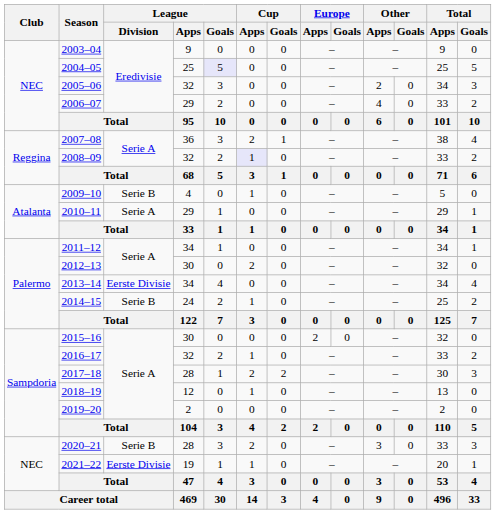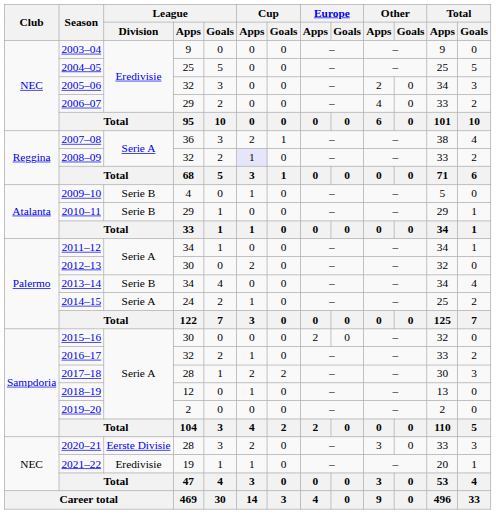 <table class="wikitable" style="text-align: center">
 <tr>
 <th rowspan="2">Club</th>
 <th rowspan="2">Season</th>
 <th colspan="3">League</th>
 <th colspan="2">Cup</th>
 <th colspan="2"><a href='#'>Europe</a></th>
 <th colspan="2">Other</th>
 <th colspan="2">Total</th>
 </tr>
 <tr>
 <th>Division</th>
 <th>Apps</th>
 <th>Goals</th>
 <th>Apps</th>
 <th>Goals</th>
 <th>Apps</th>
 <th>Goals</th>
 <th>Apps</th>
 <th>Goals</th>
 <th>Apps</th>
 <th>Goals</th>
 </tr>
 <tr>
 <td rowspan="5"><a href='#'>NEC</a></td>
 <td><a href='#'>2003–04</a></td>
 <td rowspan="4"><a href='#'>Eredivisie</a></td>
 <td>9</td>
 <td>0</td>
 <td>0</td>
 <td>0</td>
 <td colspan="2">–</td>
 <td colspan="2">–</td>
 <td>9</td>
 <td>0</td>
 </tr>
 <tr>
 <td><a href='#'>2004–05</a></td>
 <td>25</td>
-<td style="background: lavender;">5</td>
+<td>5</td>
 <td>0</td>
 <td>0</td>
 <td colspan="2">–</td>
 <td colspan="2">–</td>
 <td>25</td>
 <td>5</td>
 </tr>
 <tr>
 <td><a href='#'>2005–06</a></td>
 <td>32</td>
 <td>3</td>
 <td>0</td>
 <td>0</td>
 <td colspan="2">–</td>
 <td>2</td>
 <td>0</td>
 <td>34</td>
 <td>3</td>
 </tr>
 <tr>
 <td><a href='#'>2006–07</a></td>
 <td>29</td>
 <td>2</td>
 <td>0</td>
 <td>0</td>
 <td colspan="2">–</td>
 <td>4</td>
 <td>0</td>
 <td>33</td>
 <td>2</td>
 </tr>
 <tr>
 <th colspan="2">Total</th>
 <th>95</th>
 <th>10</th>
 <th>0</th>
 <th>0</th>
 <th>0</th>
 <th>0</th>
 <th>6</th>
 <th>0</th>
 <th>101</th>
 <th>10</th>
 </tr>
 <tr>
 <td rowspan="3"><a href='#'>Reggina</a></td>
 <td><a href='#'>2007–08</a></td>
 <td rowspan="2"><a href='#'>Serie A</a></td>
 <td>36</td>
 <td>3</td>
 <td>2</td>
 <td>1</td>
 <td colspan="2">–</td>
 <td colspan="2">–</td>
 <td>38</td>
 <td>4</td>
 </tr>
 <tr>
 <td><a href='#'>2008–09</a></td>
 <td>32</td>
 <td>2</td>
 <td style="background: lavender;">1</td>
 <td>0</td>
 <td colspan="2">–</td>
 <td colspan="2">–</td>
 <td>33</td>
 <td>2</td>
 </tr>
 <tr>
 <th colspan="2">Total</th>
 <th>68</th>
 <th>5</th>
 <th>3</th>
 <th>1</th>
 <th>0</th>
 <th>0</th>
 <th>0</th>
 <th>0</th>
 <th>71</th>
 <th>6</th>
 </tr>
 <tr>
 <td rowspan="3"><a href='#'>Atalanta</a></td>
 <td><a href='#'>2009–10</a></td>
 <td>Serie B</td>
 <td>4</td>
 <td>0</td>
 <td>1</td>
 <td>0</td>
 <td colspan="2">–</td>
 <td colspan="2">–</td>
 <td>5</td>
 <td>0</td>
 </tr>
 <tr>
 <td><a href='#'>2010–11</a></td>
-<td>Serie A</td>
+<td>Serie B</td>
 <td>29</td>
 <td>1</td>
 <td>0</td>
 <td>0</td>
 <td colspan="2">–</td>
 <td colspan="2">–</td>
 <td>29</td>
 <td>1</td>
 </tr>
 <tr>
 <th colspan="2">Total</th>
 <th>33</th>
 <th>1</th>
 <th>1</th>
 <th>0</th>
 <th>0</th>
 <th>0</th>
 <th>0</th>
 <th>0</th>
 <th>34</th>
 <th>1</th>
 </tr>
 <tr>
 <td rowspan="5"><a href='#'>Palermo</a></td>
 <td><a href='#'>2011–12</a></td>
 <td rowspan="2">Serie A</td>
 <td>34</td>
 <td>1</td>
 <td>0</td>
 <td>0</td>
 <td colspan="2">–</td>
 <td colspan="2">–</td>
 <td>34</td>
 <td>1</td>
 </tr>
 <tr>
 <td><a href='#'>2012–13</a></td>
 <td>30</td>
 <td>0</td>
 <td>2</td>
 <td>0</td>
 <td colspan="2">–</td>
 <td colspan="2">–</td>
 <td>32</td>
 <td>0</td>
 </tr>
 <tr>
 <td><a href='#'>2013–14</a></td>
-<td><a href='#'>Eerste Divisie</a></td>
+<td>Serie B</td>
 <td>34</td>
 <td>4</td>
 <td>0</td>
 <td>0</td>
 <td colspan="2">–</td>
 <td colspan="2">–</td>
 <td>34</td>
 <td>4</td>
 </tr>
 <tr>
 <td><a href='#'>2014–15</a></td>
-<td>Serie B</td>
+<td>Serie A</td>
 <td>24</td>
 <td>2</td>
 <td>1</td>
 <td>0</td>
 <td colspan="2">–</td>
 <td colspan="2">–</td>
 <td>25</td>
 <td>2</td>
 </tr>
 <tr>
 <th colspan="2">Total</th>
 <th>122</th>
 <th>7</th>
 <th>3</th>
 <th>0</th>
 <th>0</th>
 <th>0</th>
 <th>0</th>
 <th>0</th>
 <th>125</th>
 <th>7</th>
 </tr>
 <tr>
 <td rowspan="6"><a href='#'>Sampdoria</a></td>
 <td><a href='#'>2015–16</a></td>
 <td rowspan="5">Serie A</td>
 <td>30</td>
 <td>0</td>
 <td>0</td>
 <td>0</td>
 <td>2</td>
 <td>0</td>
 <td colspan="2">–</td>
 <td>32</td>
 <td>0</td>
 </tr>
 <tr>
 <td><a href='#'>2016–17</a></td>
 <td>32</td>
 <td>2</td>
 <td>1</td>
 <td>0</td>
 <td colspan="2">–</td>
 <td colspan="2">–</td>
 <td>33</td>
 <td>2</td>
 </tr>
 <tr>
 <td><a href='#'>2017–18</a></td>
 <td>28</td>
 <td>1</td>
 <td>2</td>
 <td>2</td>
 <td colspan="2">–</td>
 <td colspan="2">–</td>
 <td>30</td>
 <td>3</td>
 </tr>
 <tr>
 <td><a href='#'>2018–19</a></td>
 <td>12</td>
 <td>0</td>
 <td>1</td>
 <td>0</td>
 <td colspan="2">–</td>
 <td colspan="2">–</td>
 <td>13</td>
 <td>0</td>
 </tr>
 <tr>
 <td><a href='#'>2019–20</a></td>
 <td>2</td>
 <td>0</td>
 <td>0</td>
 <td>0</td>
 <td colspan="2">–</td>
 <td colspan="2">–</td>
 <td>2</td>
 <td>0</td>
 </tr>
 <tr>
 <th colspan="2">Total</th>
 <th>104</th>
 <th>3</th>
 <th>4</th>
 <th>2</th>
 <th>2</th>
 <th>0</th>
 <th>0</th>
 <th>0</th>
 <th>110</th>
 <th>5</th>
 </tr>
 <tr>
 <td rowspan="3">NEC</td>
 <td><a href='#'>2020–21</a></td>
-<td>Serie B</td>
+<td><a href='#'>Eerste Divisie</a></td>
 <td>28</td>
 <td>3</td>
 <td>2</td>
 <td>0</td>
 <td colspan="2">–</td>
 <td>3</td>
 <td>0</td>
 <td>33</td>
 <td>3</td>
 </tr>
 <tr>
 <td><a href='#'>2021–22</a></td>
-<td><a href='#'>Eerste Divisie</a></td>
+<td>Eredivisie</td>
 <td>19</td>
 <td>1</td>
 <td>1</td>
 <td>0</td>
 <td colspan="2">–</td>
 <td colspan="2">–</td>
 <td>20</td>
 <td>1</td>
 </tr>
 <tr>
 <th colspan="2">Total</th>
 <th>47</th>
 <th>4</th>
 <th>3</th>
 <th>0</th>
 <th>0</th>
 <th>0</th>
 <th>3</th>
 <th>0</th>
 <th>53</th>
 <th>4</th>
 </tr>
 <tr>
 <th colspan="3">Career total</th>
 <th>469</th>
 <th>30</th>
 <th>14</th>
 <th>3</th>
 <th>4</th>
 <th>0</th>
 <th>9</th>
 <th>0</th>
 <th>496</th>
 <th>33</th>
 </tr>
 </table>
